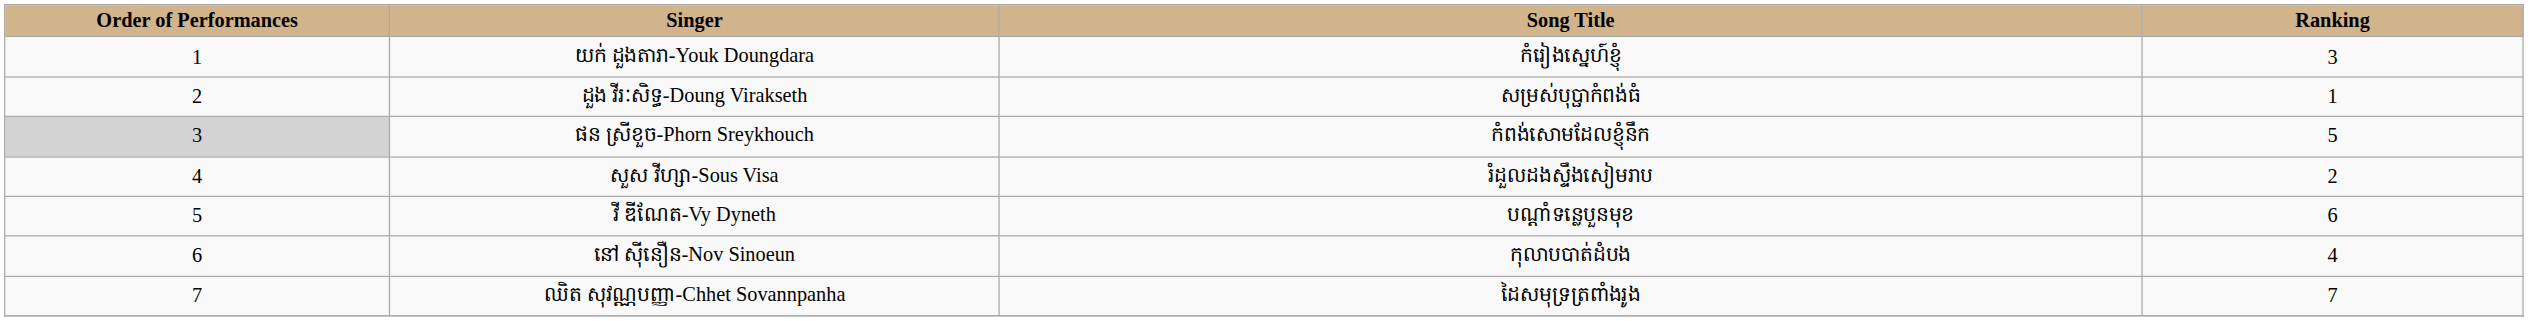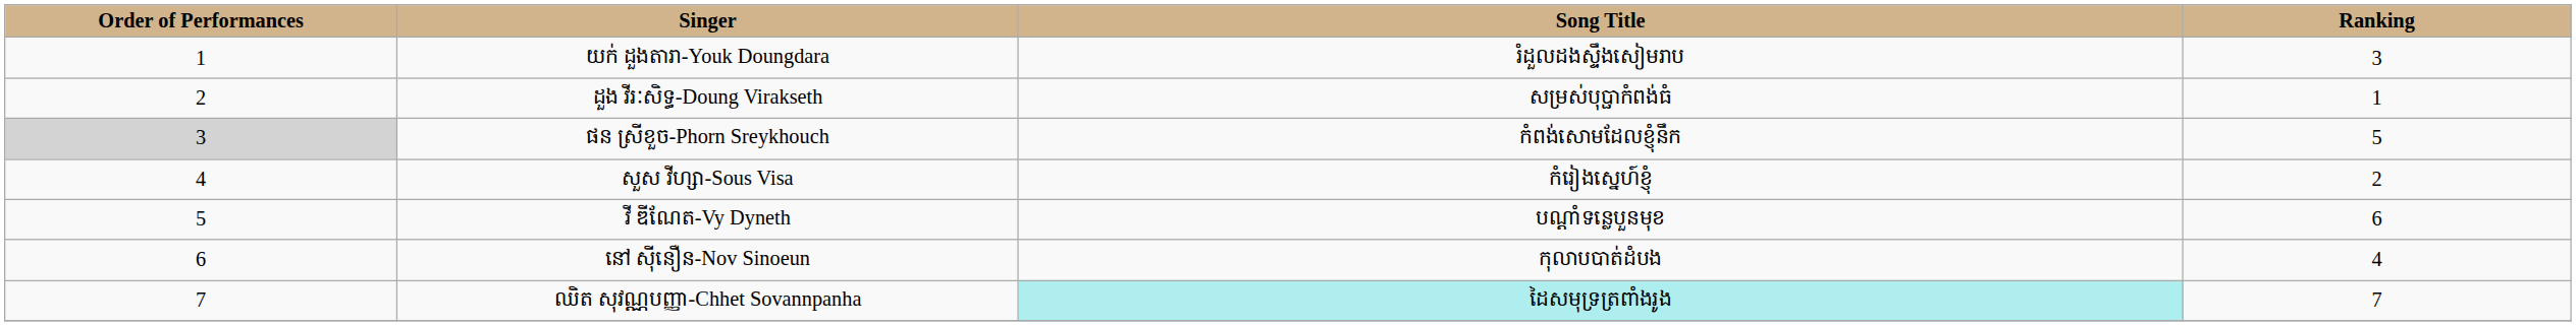 <table class="wikitable sortable mw-collapsible" width="100%" style="text-align:center">
 <tr align=center style="background:tan">
 <td style="width:5%"><strong>Order of Performances</strong></td>
 <td style="width:8%"><strong>Singer</strong></td>
 <td style="width:15%"><strong>Song Title</strong></td>
 <td style="width:5%"><strong>Ranking</strong></td>
 </tr>
 <tr>
 <td>1</td>
 <td>យក់ ដួងតារា-Youk Doungdara</td>
-<td>កំរៀងស្នេហ៍ខ្ញុំ</td>
+<td>រំដួលដងស្ទឹងសៀមរាប</td>
 <td>3</td>
 </tr>
 <tr align="center">
 <td>2</td>
 <td>ដួង វីរៈសិទ្ធ-Doung Virakseth</td>
 <td>សម្រស់បុប្ផាកំពង់ធំ</td>
 <td>1</td>
 </tr>
 <tr align="center">
 <td style="background: lightgrey;">3</td>
 <td>ផន ស្រីខួច-Phorn Sreykhouch</td>
 <td>កំពង់សោមដែលខ្ញុំនឹក</td>
 <td>5</td>
 </tr>
 <tr align="center">
 <td>4</td>
 <td>សួស វីហ្សា-Sous Visa</td>
-<td>រំដួលដងស្ទឹងសៀមរាប</td>
+<td>កំរៀងស្នេហ៍ខ្ញុំ</td>
 <td>2</td>
 </tr>
 <tr align="center">
 <td>5</td>
 <td>វី ឌីណែត-Vy Dyneth</td>
 <td>បណ្ដាំទន្លេបួនមុខ</td>
 <td>6</td>
 </tr>
 <tr align="center">
 <td>6</td>
 <td>នៅ ស៊ីនឿន-Nov Sinoeun</td>
 <td>កុលាបបាត់ដំបង</td>
 <td>4</td>
 </tr>
 <tr align="center">
 <td>7</td>
 <td>ឈិត សុវណ្ណបញ្ញា-Chhet Sovannpanha</td>
-<td>ដៃសមុទ្រត្រពាំងរូង</td>
+<td style="background: paleturquoise;">ដៃសមុទ្រត្រពាំងរូង</td>
 <td>7</td>
 </tr>
 <tr align="center">
 </tr>
 <tr>
 </tr>
 </table>
